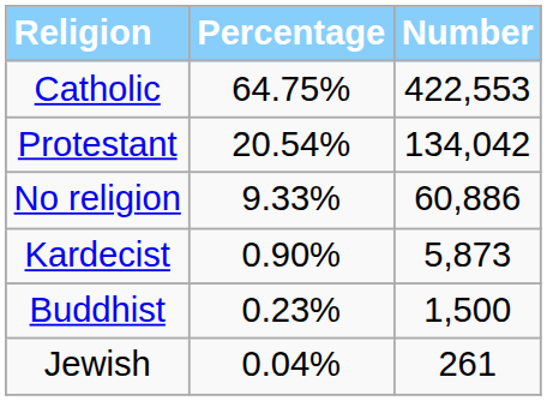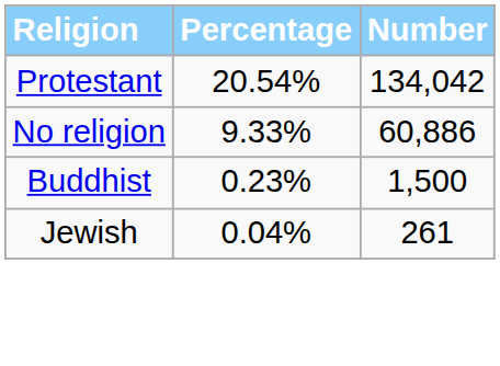 <table class="wikitable">
 <tr style="background:#87cefa; color:white;">
 <td><strong>Religion</strong></td>
 <td><strong>Percentage</strong></td>
 <td><strong>Number</strong></td>
-</tr>
-<tr align="center">
-<td><a href='#'>Catholic</a></td>
-<td>64.75%</td>
-<td>422,553</td>
 </tr>
 <tr align="center">
 <td><a href='#'>Protestant</a></td>
 <td>20.54%</td>
 <td>134,042</td>
 </tr>
 <tr align="center">
 <td><a href='#'>No religion</a></td>
 <td>9.33%</td>
 <td>60,886</td>
 </tr>
 <tr align="center">
-<td><a href='#'>Kardecist</a></td>
-<td>0.90%</td>
-<td>5,873</td>
-</tr>
-<tr align="center">
 <td><a href='#'>Buddhist</a></td>
 <td>0.23%</td>
 <td>1,500</td>
 </tr>
 <tr align="center">
 <td>Jewish</td>
 <td>0.04%</td>
 <td>261</td>
 </tr>
 </table>
